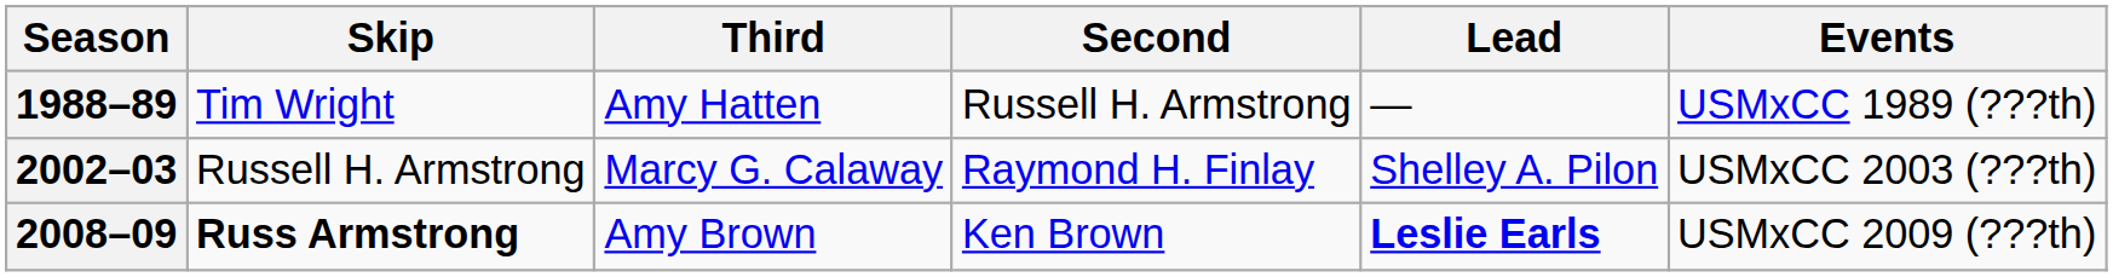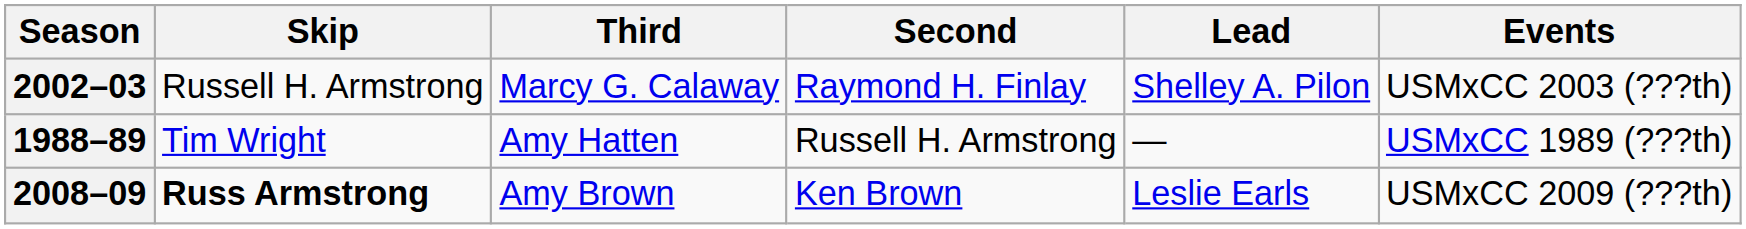 <table class="wikitable">
 <tr>
 <th scope="col">Season</th>
 <th scope="col">Skip</th>
 <th scope="col">Third</th>
 <th scope="col">Second</th>
 <th scope="col">Lead</th>
 <th scope="col">Events</th>
 </tr>
 <tr>
+<th scope="row">2002–03</th>
+<td>Russell H. Armstrong</td>
+<td><a href='#'>Marcy G. Calaway</a></td>
+<td><a href='#'>Raymond H. Finlay</a></td>
+<td><a href='#'>Shelley A. Pilon</a></td>
+<td>USMxCC 2003 (???th)</td>
+</tr>
+<tr>
 <th scope="row">1988–89</th>
 <td><a href='#'>Tim Wright</a></td>
 <td><a href='#'>Amy Hatten</a></td>
 <td>Russell H. Armstrong</td>
 <td>—</td>
 <td><a href='#'>USMxCC</a> 1989 (???th)</td>
 </tr>
 <tr>
-<th scope="row">2002–03</th>
-<td>Russell H. Armstrong</td>
-<td><a href='#'>Marcy G. Calaway</a></td>
-<td><a href='#'>Raymond H. Finlay</a></td>
-<td><a href='#'>Shelley A. Pilon</a></td>
-<td>USMxCC 2003 (???th)</td>
-</tr>
-<tr>
 <th scope="row">2008–09</th>
 <td><strong>Russ Armstrong</strong></td>
 <td><a href='#'>Amy Brown</a></td>
 <td><a href='#'>Ken Brown</a></td>
-<td><strong><a href='#'>Leslie Earls</a></strong></td>
+<td><a href='#'>Leslie Earls</a></td>
 <td>USMxCC 2009 (???th)</td>
 </tr>
 </table>
